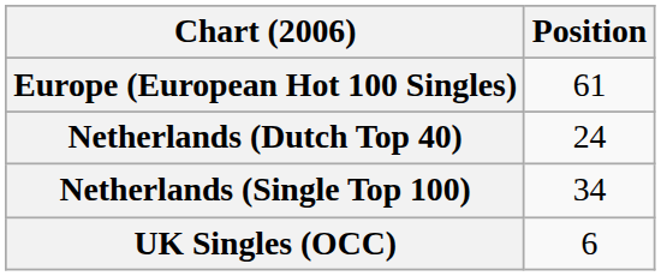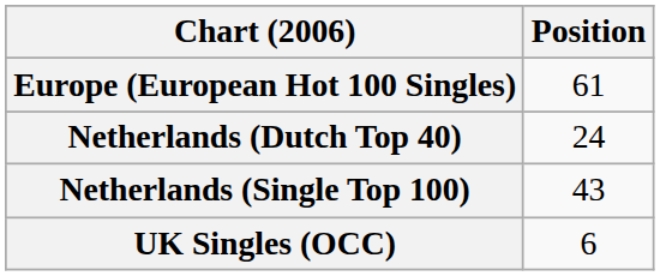 <table class="wikitable sortable plainrowheaders" style="text-align:center">
 <tr>
 <th>Chart (2006)</th>
 <th>Position</th>
 </tr>
 <tr>
 <th scope="row">Europe (European Hot 100 Singles)</th>
 <td>61</td>
 </tr>
 <tr>
 <th scope="row">Netherlands (Dutch Top 40)</th>
 <td>24</td>
 </tr>
 <tr>
 <th scope="row">Netherlands (Single Top 100)</th>
-<td>34</td>
+<td>43</td>
 </tr>
 <tr>
 <th scope="row">UK Singles (OCC)</th>
 <td>6</td>
 </tr>
 </table>
